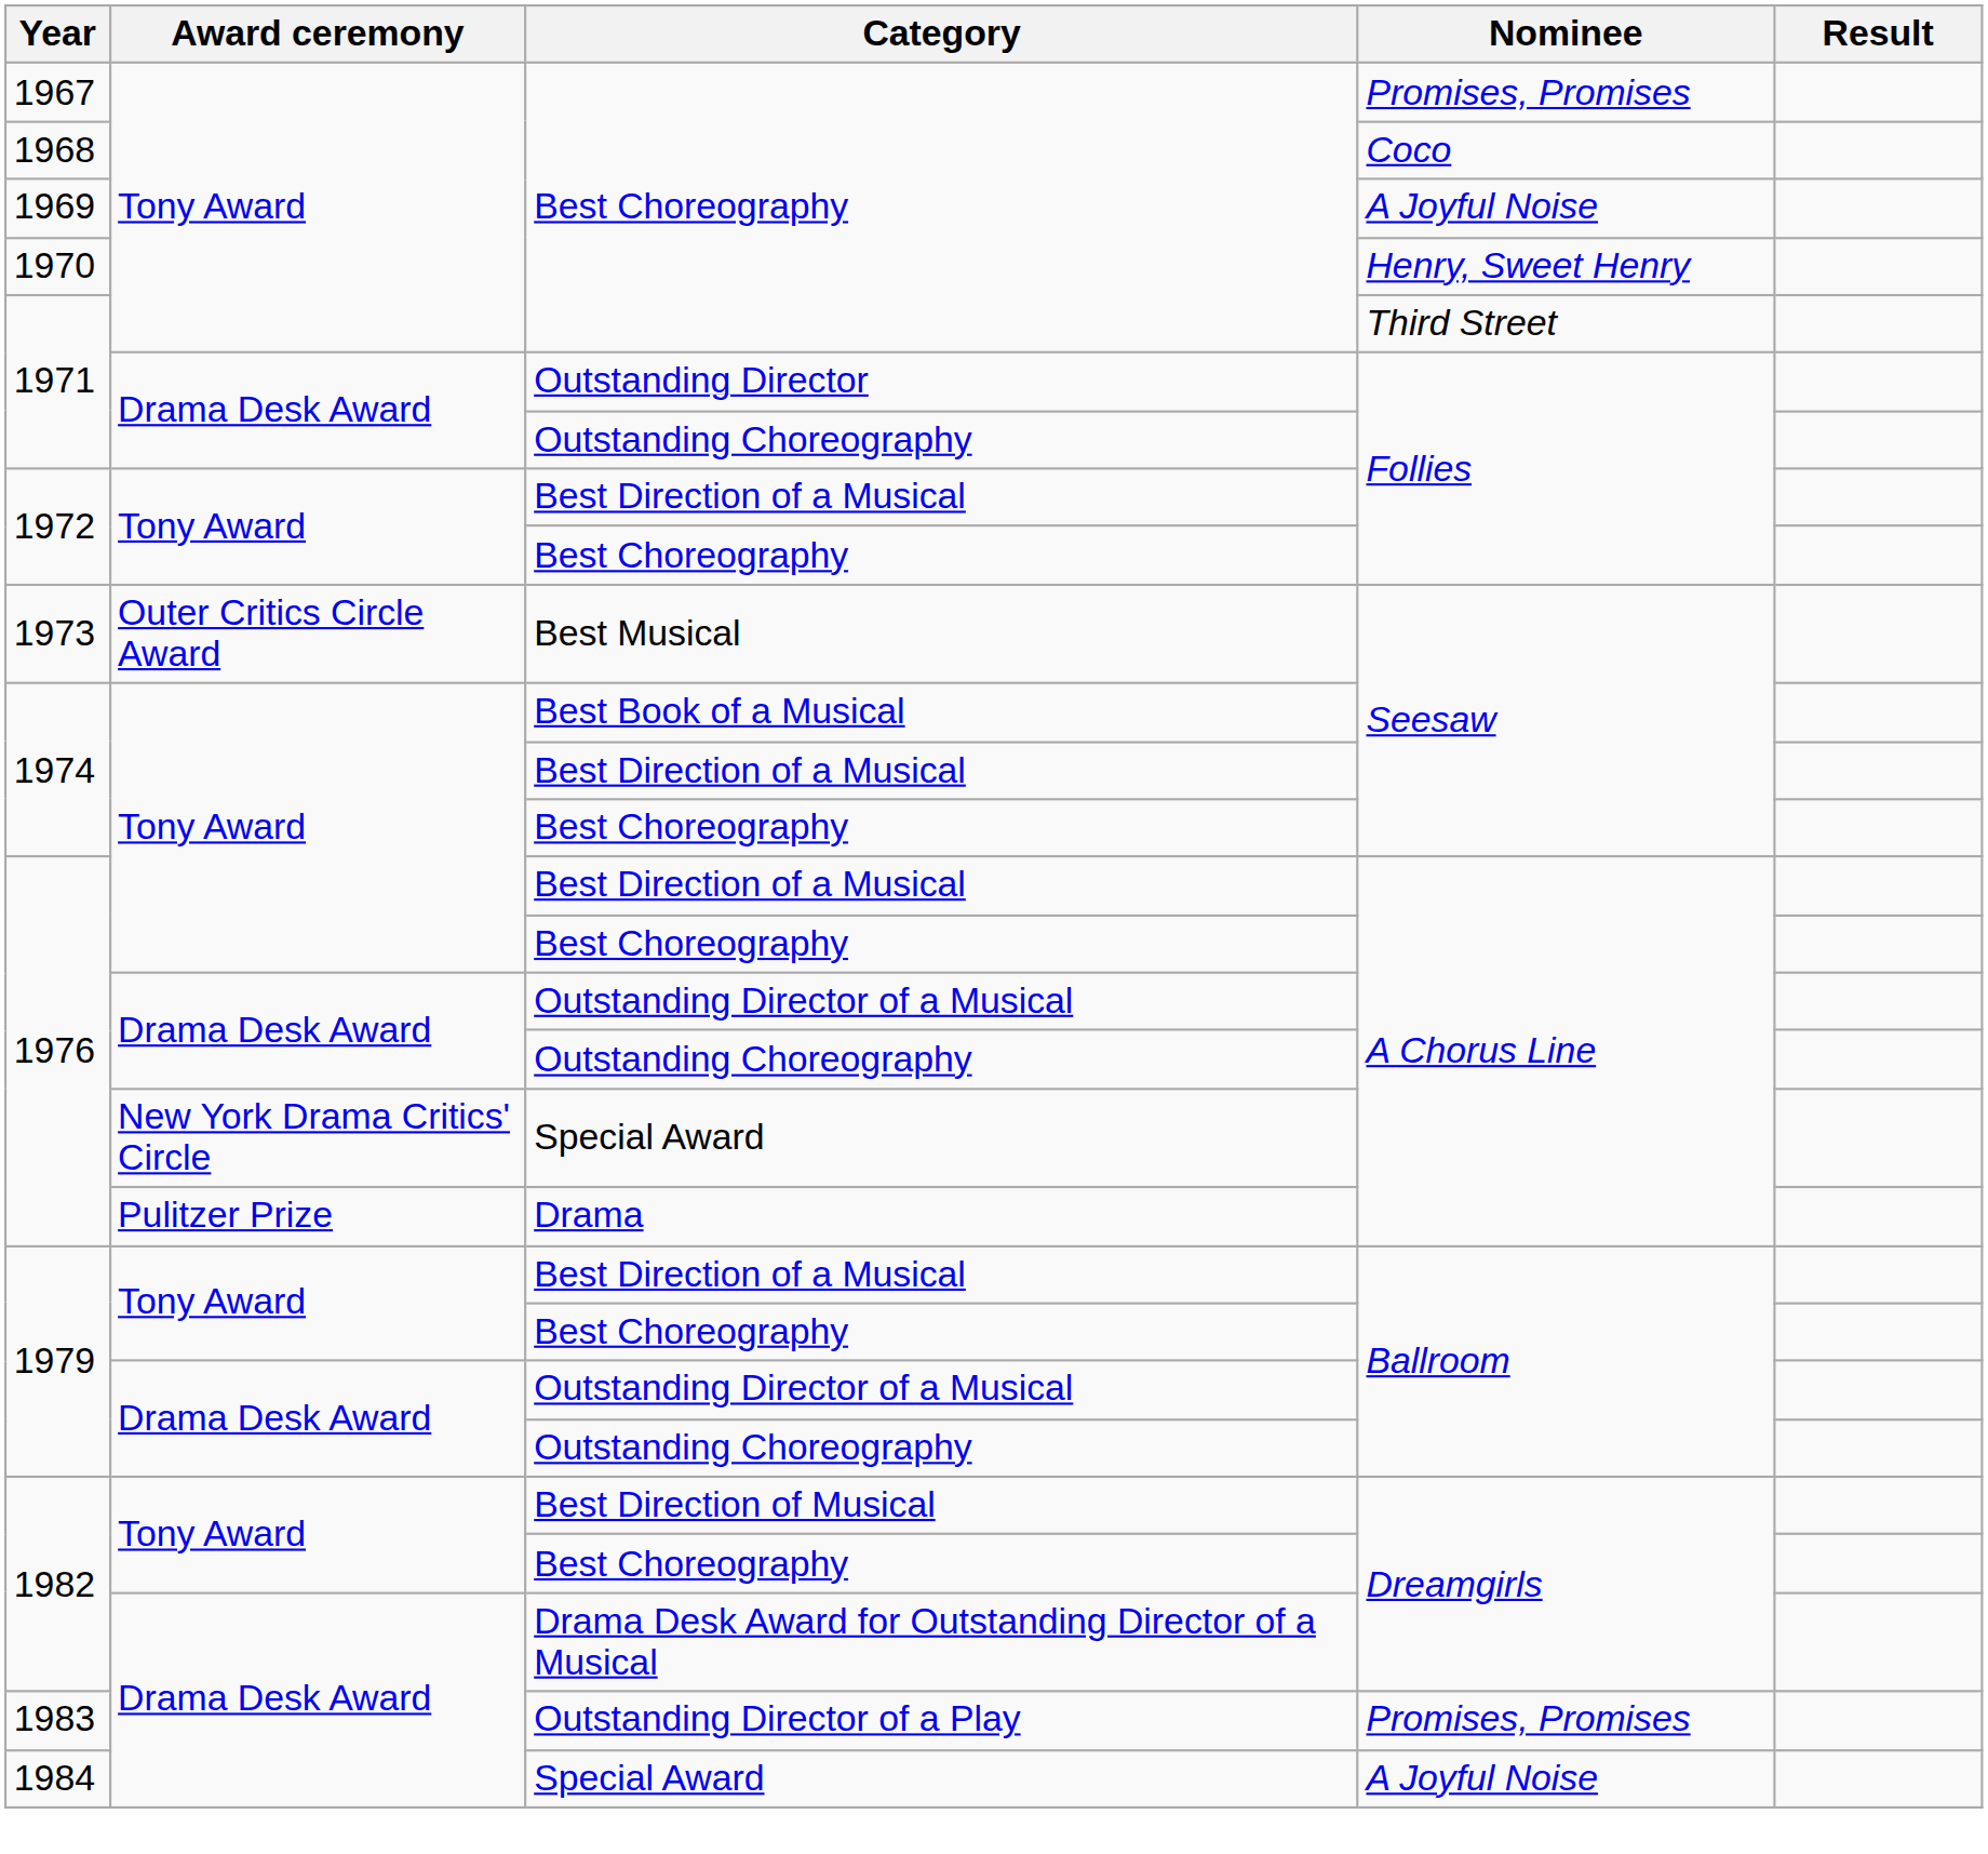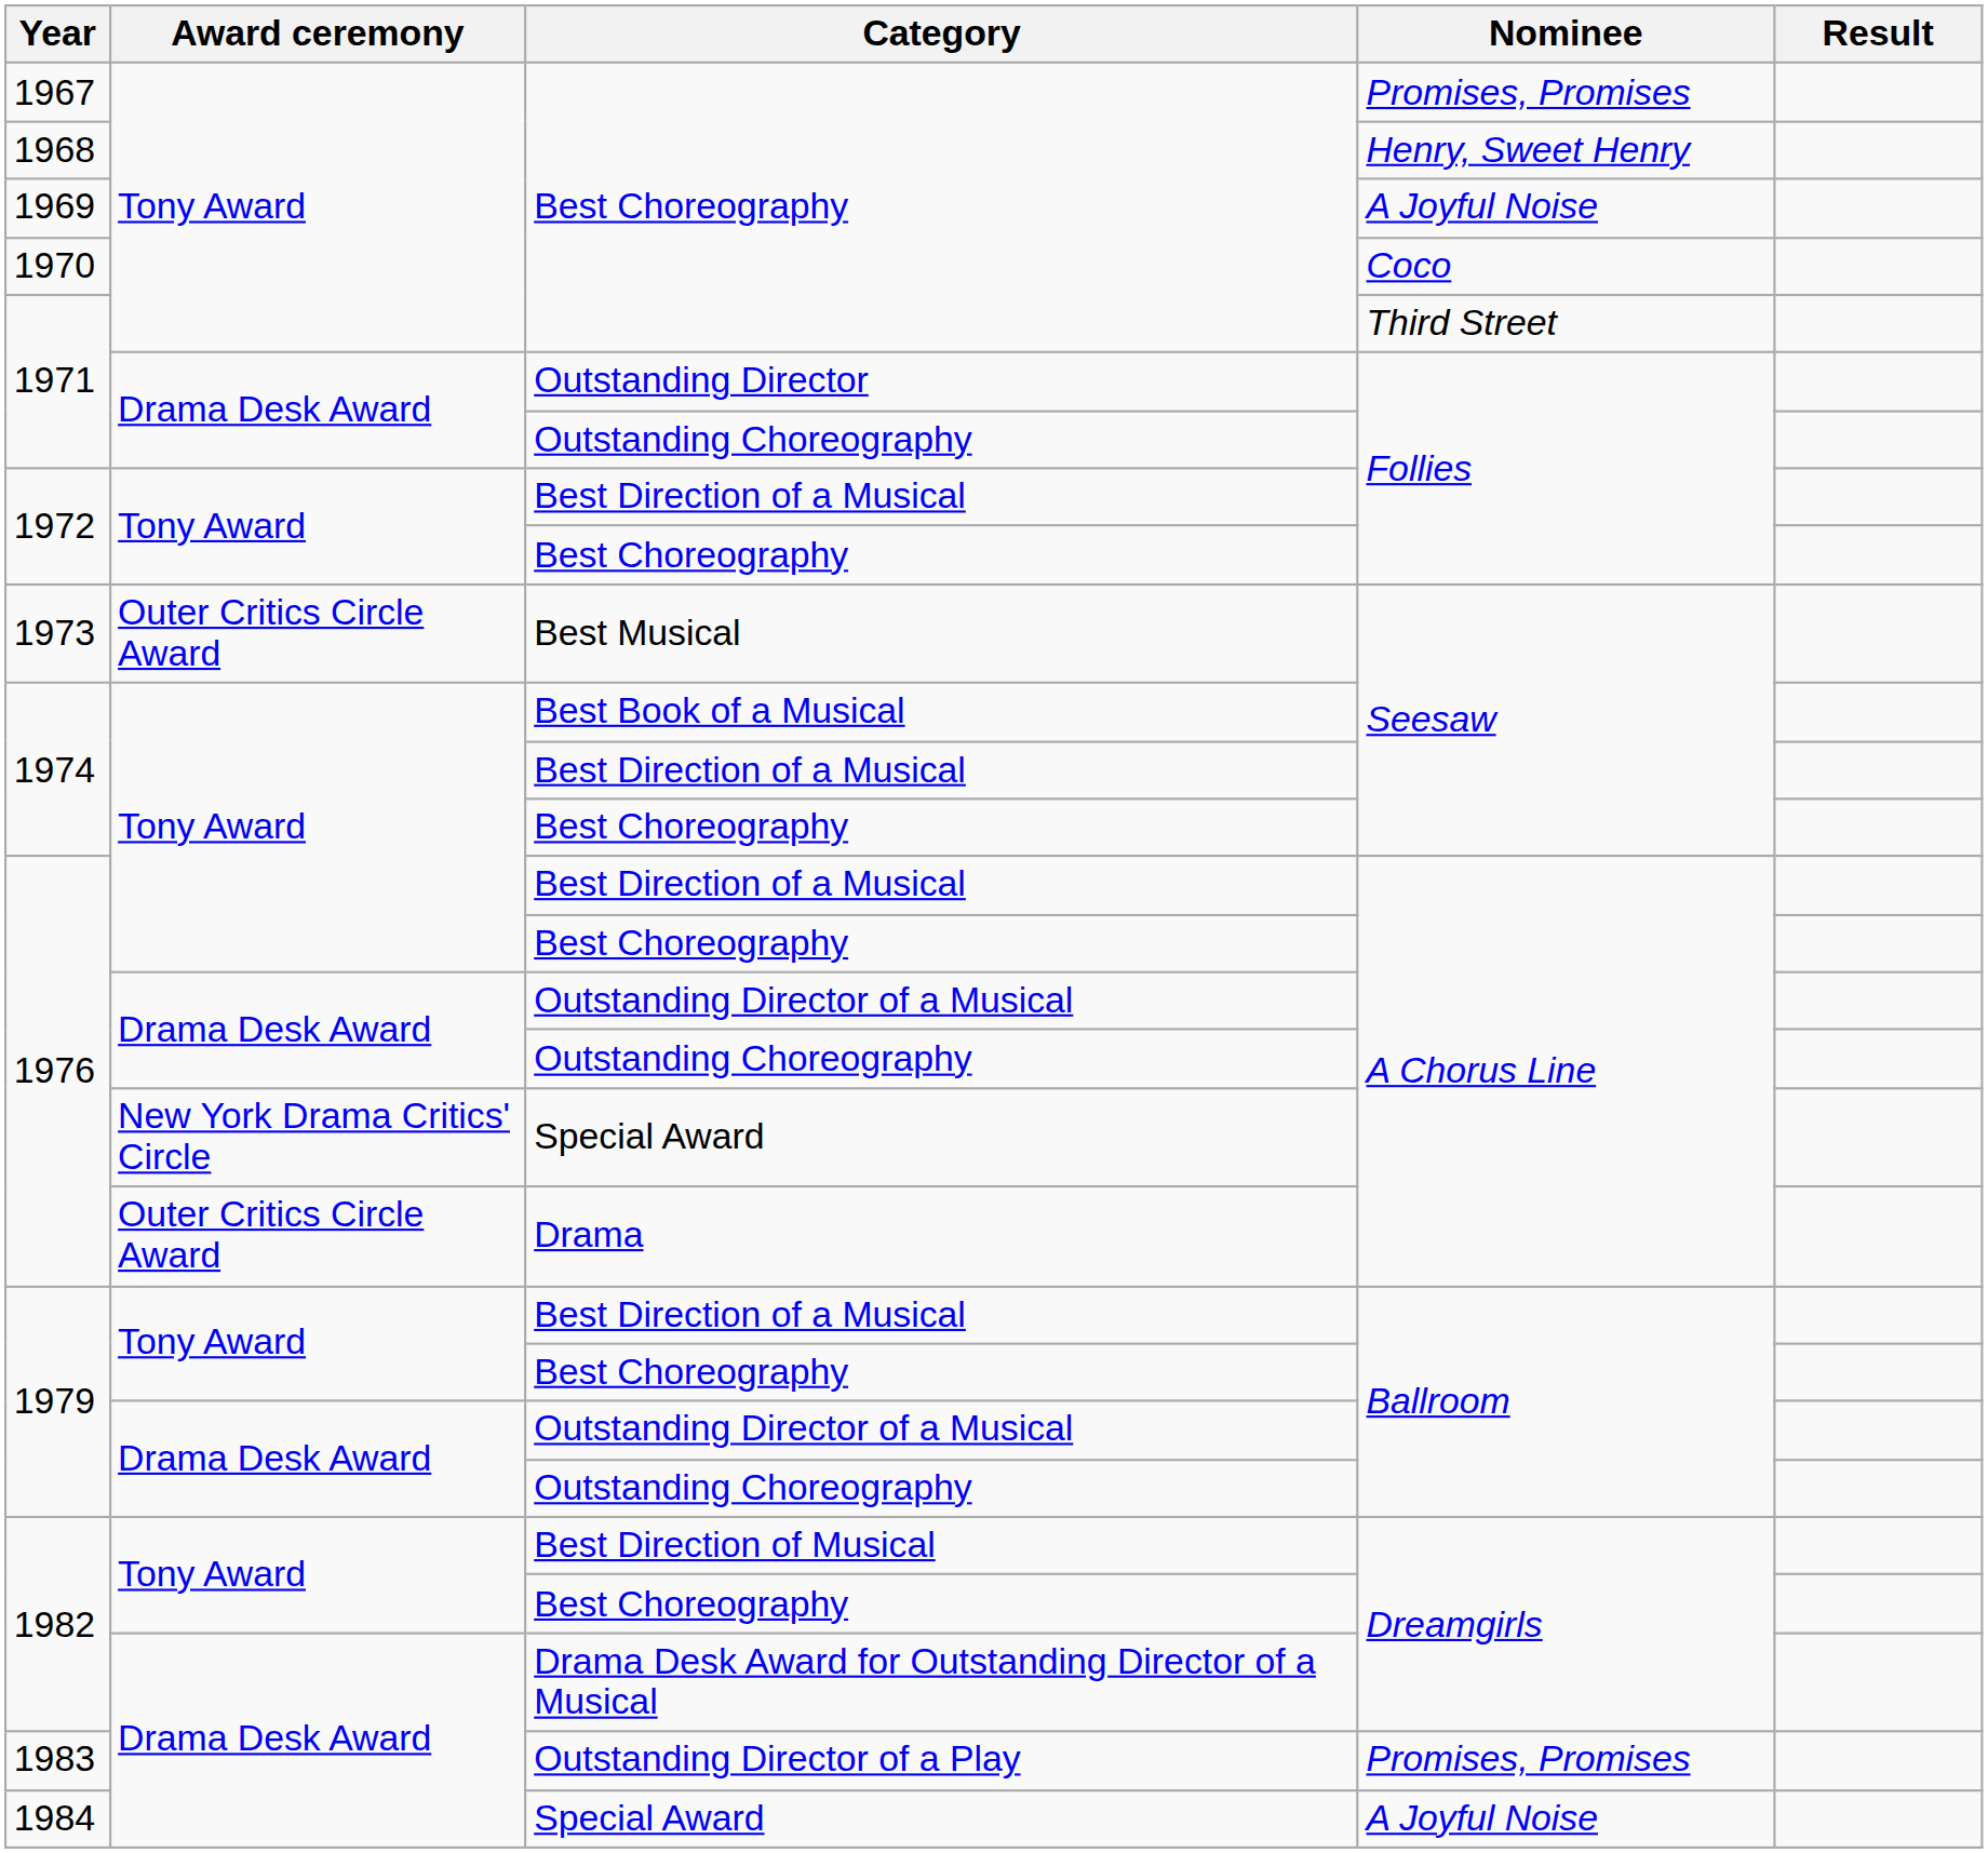 <table class="wikitable">
 <tr>
 <th width="5%">Year</th>
 <th width="20%">Award ceremony</th>
 <th width="40%">Category</th>
 <th width="20%">Nominee</th>
 <th width="10%">Result</th>
 </tr>
 <tr>
 <td>1967</td>
 <td rowspan="5"><a href='#'>Tony Award</a></td>
 <td rowspan="5"><a href='#'>Best Choreography</a></td>
 <td><em><a href='#'>Promises, Promises</a></em></td>
 <td></td>
 </tr>
 <tr>
 <td>1968</td>
-<td><em><a href='#'>Coco</a></em></td>
+<td><em><a href='#'>Henry, Sweet Henry</a></em></td>
 <td></td>
 </tr>
 <tr>
 <td>1969</td>
 <td><em><a href='#'>A Joyful Noise</a></em></td>
 <td></td>
 </tr>
 <tr>
 <td>1970</td>
-<td><em><a href='#'>Henry, Sweet Henry</a></em></td>
+<td><em><a href='#'>Coco</a></em></td>
 <td></td>
 </tr>
 <tr>
 <td rowspan="3">1971</td>
 <td><em>Third Street</em></td>
 <td></td>
 </tr>
 <tr>
 <td rowspan="2"><a href='#'>Drama Desk Award</a></td>
 <td><a href='#'>Outstanding Director</a></td>
 <td rowspan="4"><em><a href='#'>Follies</a></em></td>
 <td></td>
 </tr>
 <tr>
 <td><a href='#'>Outstanding Choreography</a></td>
 <td></td>
 </tr>
 <tr>
 <td rowspan="2">1972</td>
 <td rowspan="2"><a href='#'>Tony Award</a></td>
 <td><a href='#'>Best Direction of a Musical</a></td>
 <td></td>
 </tr>
 <tr>
 <td><a href='#'>Best Choreography</a></td>
 <td></td>
 </tr>
 <tr>
 <td>1973</td>
 <td><a href='#'>Outer Critics Circle Award</a></td>
 <td>Best Musical</td>
 <td rowspan="4"><em><a href='#'>Seesaw</a></em></td>
 <td></td>
 </tr>
 <tr>
 <td rowspan="3">1974</td>
 <td rowspan="5"><a href='#'>Tony Award</a></td>
 <td><a href='#'>Best Book of a Musical</a></td>
 <td></td>
 </tr>
 <tr>
 <td><a href='#'>Best Direction of a Musical</a></td>
 <td></td>
 </tr>
 <tr>
 <td><a href='#'>Best Choreography</a></td>
 <td></td>
 </tr>
 <tr>
 <td rowspan="6">1976</td>
 <td><a href='#'>Best Direction of a Musical</a></td>
 <td rowspan="6"><em><a href='#'>A Chorus Line</a></em></td>
 <td></td>
 </tr>
 <tr>
 <td><a href='#'>Best Choreography</a></td>
 <td></td>
 </tr>
 <tr>
 <td rowspan="2"><a href='#'>Drama Desk Award</a></td>
 <td><a href='#'>Outstanding Director of a Musical</a></td>
 <td></td>
 </tr>
 <tr>
 <td><a href='#'>Outstanding Choreography</a></td>
 <td></td>
 </tr>
 <tr>
 <td><a href='#'>New York Drama Critics' Circle</a></td>
 <td>Special Award</td>
 <td></td>
 </tr>
 <tr>
-<td><a href='#'>Pulitzer Prize</a></td>
+<td><a href='#'>Outer Critics Circle Award</a></td>
 <td><a href='#'>Drama</a></td>
 <td></td>
 </tr>
 <tr>
 <td rowspan="4">1979</td>
 <td rowspan="2"><a href='#'>Tony Award</a></td>
 <td><a href='#'>Best Direction of a Musical</a></td>
 <td rowspan="4"><em><a href='#'>Ballroom</a></em></td>
 <td></td>
 </tr>
 <tr>
 <td><a href='#'>Best Choreography</a></td>
 <td></td>
 </tr>
 <tr>
 <td rowspan="2"><a href='#'>Drama Desk Award</a></td>
 <td><a href='#'>Outstanding Director of a Musical</a></td>
 <td></td>
 </tr>
 <tr>
 <td><a href='#'>Outstanding Choreography</a></td>
 <td></td>
 </tr>
 <tr>
 <td rowspan="3">1982</td>
 <td rowspan="2"><a href='#'>Tony Award</a></td>
 <td><a href='#'>Best Direction of Musical</a></td>
 <td rowspan="3"><em><a href='#'>Dreamgirls</a></em></td>
 <td></td>
 </tr>
 <tr>
 <td><a href='#'>Best Choreography</a></td>
 <td></td>
 </tr>
 <tr>
 <td rowspan="3"><a href='#'>Drama Desk Award</a></td>
 <td><a href='#'>Drama Desk Award for Outstanding Director of a Musical</a></td>
 <td></td>
 </tr>
 <tr>
 <td>1983</td>
 <td><a href='#'>Outstanding Director of a Play</a></td>
 <td><em><a href='#'>Promises, Promises</a></em></td>
 <td></td>
 </tr>
 <tr>
 <td>1984</td>
 <td><a href='#'>Special Award</a></td>
 <td><em><a href='#'>A Joyful Noise</a></em></td>
 <td></td>
 </tr>
 </table>
